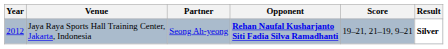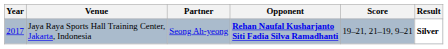 <table class="sortable wikitable" style="font-size: 90%;">
 <tr>
 <th>Year</th>
 <th>Venue</th>
 <th>Partner</th>
 <th>Opponent</th>
 <th>Score</th>
 <th>Result</th>
 </tr>
 <tr style="background:#AABBCC">
-<td align="center"><a href='#'>2012</a></td>
+<td align="center"><a href='#'>2017</a></td>
 <td align="left">Jaya Raya Sports Hall Training Center,<br><a href='#'>Jakarta</a>, Indonesia</td>
 <td align="left"> <a href='#'>Seong Ah-yeong</a></td>
 <td align="left"><strong> <a href='#'>Rehan Naufal Kusharjanto</a><br> <a href='#'>Siti Fadia Silva Ramadhanti</a></strong></td>
 <td align="left">19–21, 21–19, 9–21</td>
 <td style="text-align:left; background:white"> <strong>Silver</strong></td>
 </tr>
 </table>
